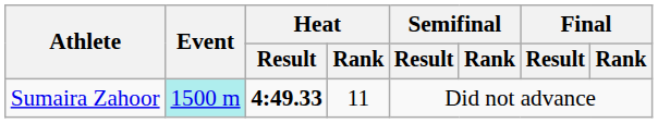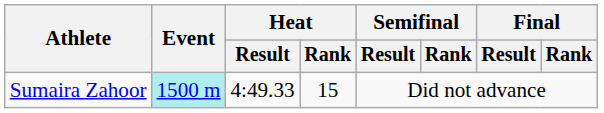 <table class=wikitable style="font-size:90%">
 <tr>
 <th rowspan="2">Athlete</th>
 <th rowspan="2">Event</th>
 <th colspan="2">Heat</th>
 <th colspan="2">Semifinal</th>
 <th colspan="2">Final</th>
 </tr>
 <tr style="font-size:95%">
 <th>Result</th>
 <th>Rank</th>
 <th>Result</th>
 <th>Rank</th>
 <th>Result</th>
 <th>Rank</th>
 </tr>
 <tr align=center>
 <td align=left><a href='#'>Sumaira Zahoor</a></td>
 <td align=left style="background: paleturquoise;"><a href='#'>1500 m</a></td>
-<td><strong>4:49.33</strong></td>
-<td>11</td>
+<td>4:49.33</td>
+<td>15</td>
 <td colspan=4>Did not advance</td>
 </tr>
 </table>
